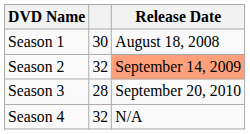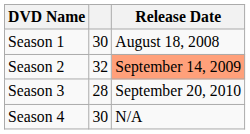 <table class="wikitable">
 <tr>
 <th>DVD Name</th>
 <th></th>
 <th>Release Date</th>
 </tr>
 <tr>
 <td>Season 1</td>
 <td style="text-align:center;">30</td>
 <td>August 18, 2008</td>
 </tr>
 <tr>
 <td>Season 2</td>
 <td style="text-align:center;">32</td>
 <td style="background: lightsalmon;">September 14, 2009</td>
 </tr>
 <tr>
 <td>Season 3</td>
 <td style="text-align:center;">28</td>
 <td>September 20, 2010</td>
 </tr>
 <tr>
 <td>Season 4</td>
-<td style="text-align:center;">32</td>
+<td style="text-align:center;">30</td>
 <td>N/A</td>
 </tr>
 </table>
